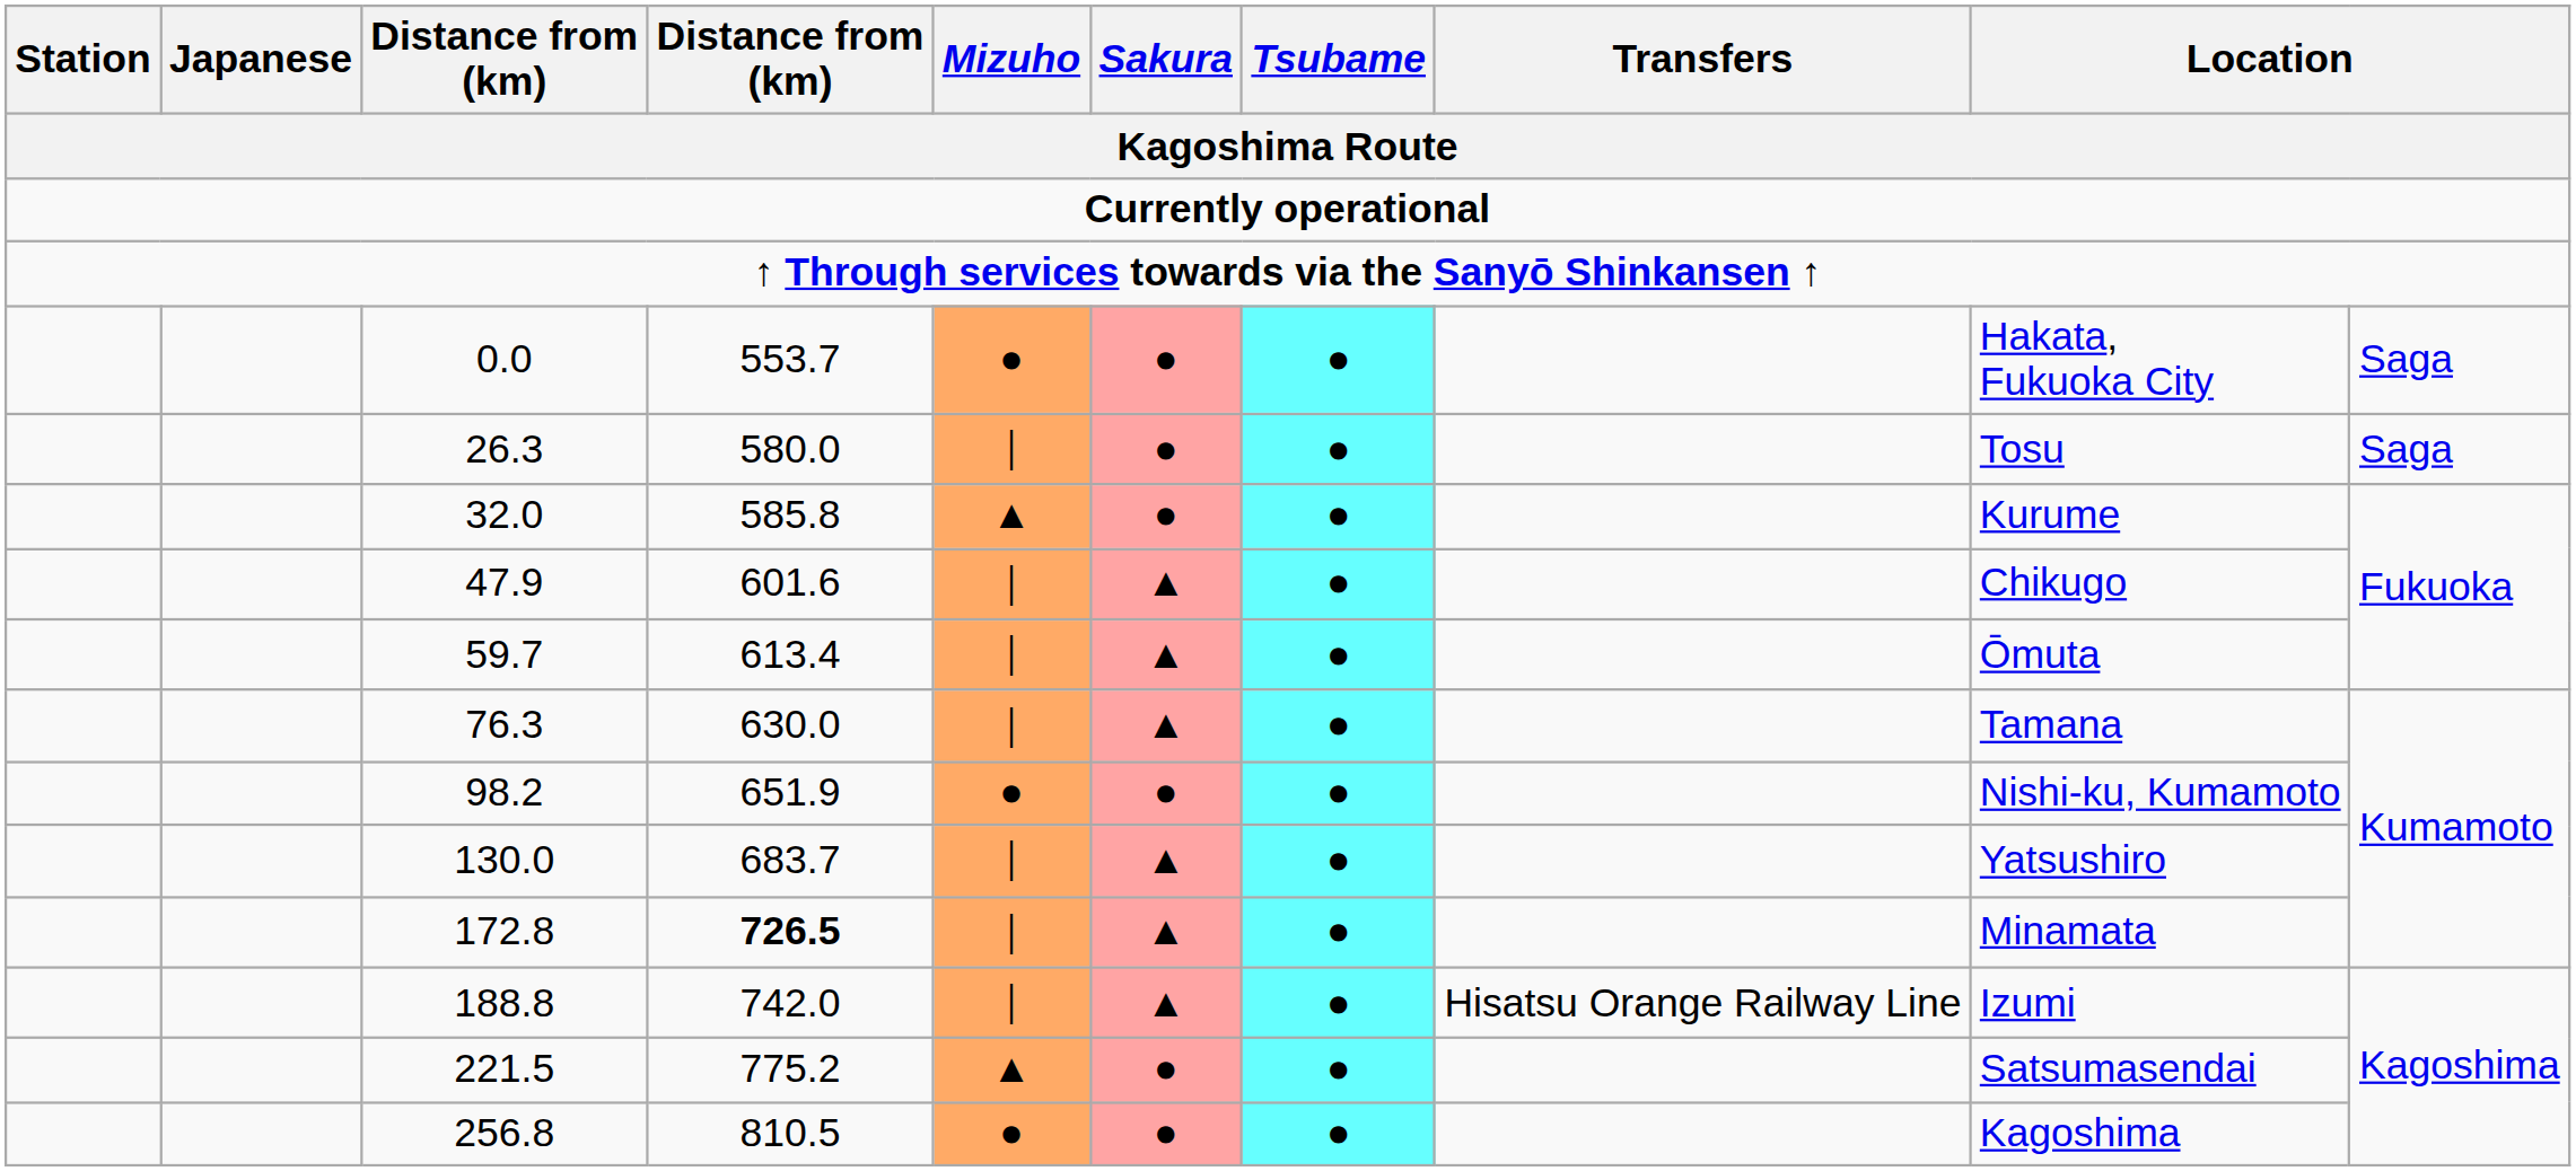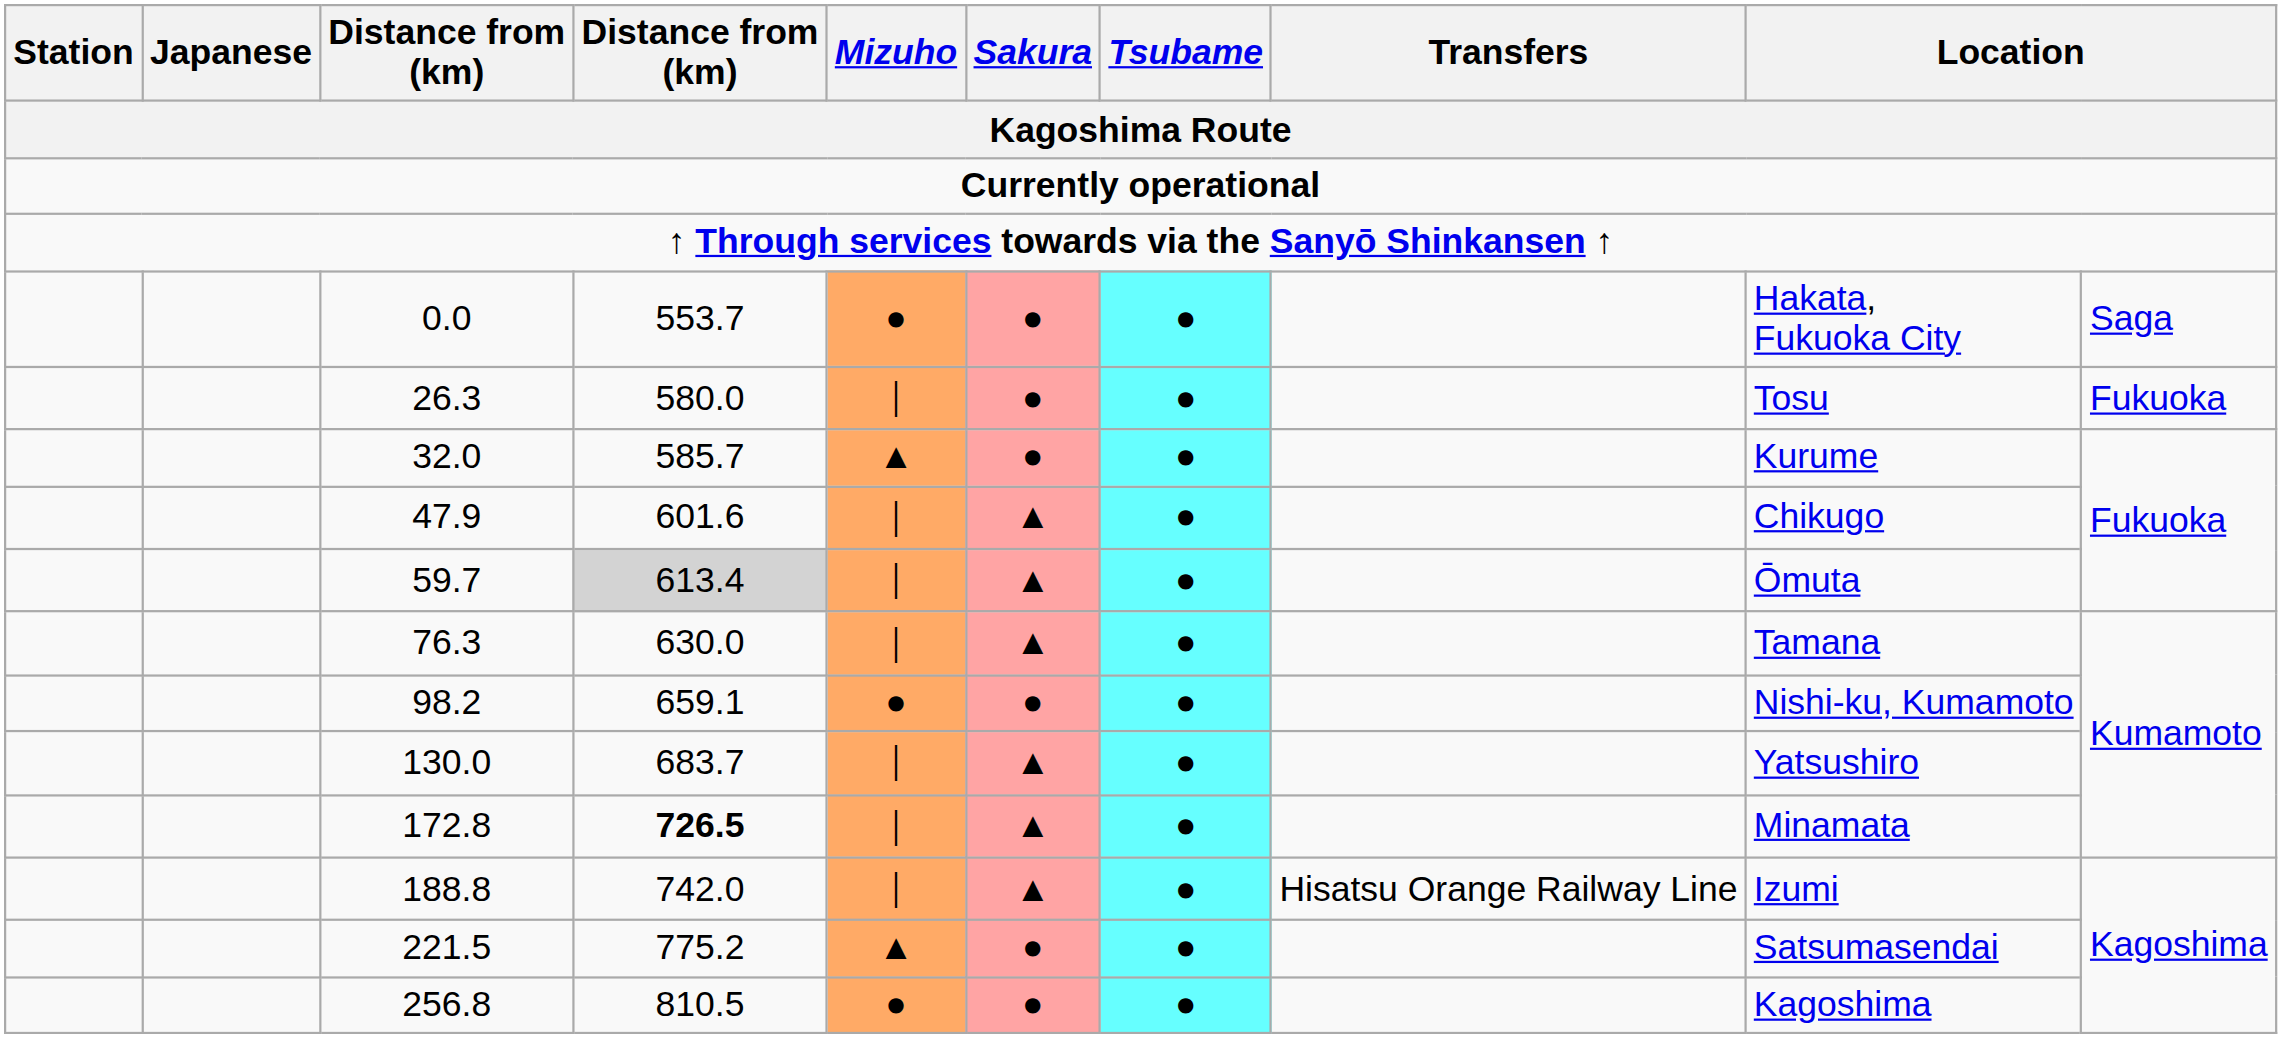 <table class="wikitable">
 <tr>
 <th>Station</th>
 <th>Japanese</th>
 <th>Distance from<br> (km)</th>
 <th>Distance from<br> (km)</th>
 <th><em><a href='#'>Mizuho</a></em></th>
 <th><em><a href='#'>Sakura</a></em></th>
 <th><em><a href='#'>Tsubame</a></em></th>
 <th>Transfers</th>
 <th colspan="2">Location</th>
 </tr>
 <tr>
 <th colspan="11">Kagoshima Route</th>
 </tr>
 <tr>
 <td colspan="11" style="text-align:center;"><strong>Currently operational</strong></td>
 </tr>
 <tr>
 <td colspan="11" align="center"><strong>↑ <a href='#'>Through services</a> towards  via the <a href='#'>Sanyō Shinkansen</a> ↑</strong></td>
 </tr>
 <tr>
 <td></td>
 <td></td>
 <td align="center">0.0</td>
 <td align="center">553.7</td>
 <td style="text-align:center;background-color:#ffaa66">●</td>
 <td style="text-align:center;background-color:#ffa4a4">●</td>
 <td style="text-align:center;background-color:#66ffff">●</td>
 <td></td>
 <td><a href='#'>Hakata</a>,<br><a href='#'>Fukuoka City</a></td>
 <td><a href='#'>Saga</a></td>
 </tr>
 <tr>
 <td></td>
 <td></td>
 <td align="center">26.3</td>
 <td align="center">580.0</td>
 <td style="text-align:center;background-color:#ffaa66">｜</td>
 <td style="text-align:center;background-color:#ffa4a4">●</td>
 <td style="text-align:center;background-color:#66ffff">●</td>
 <td></td>
 <td><a href='#'>Tosu</a></td>
-<td><a href='#'>Saga</a></td>
+<td><a href='#'>Fukuoka</a></td>
 </tr>
 <tr>
 <td></td>
 <td></td>
 <td align="center">32.0</td>
-<td align="center">585.8</td>
+<td align="center">585.7</td>
 <td style="text-align:center;background-color:#ffaa66">▲</td>
 <td style="text-align:center;background-color:#ffa4a4">●</td>
 <td style="text-align:center;background-color:#66ffff">●</td>
 <td></td>
 <td><a href='#'>Kurume</a></td>
 <td rowspan="3"><a href='#'>Fukuoka</a></td>
 </tr>
 <tr>
 <td></td>
 <td></td>
 <td align="center">47.9</td>
 <td align="center">601.6</td>
 <td style="text-align:center;background-color:#ffaa66">｜</td>
 <td style="text-align:center;background-color:#ffa4a4">▲</td>
 <td style="text-align:center;background-color:#66ffff">●</td>
 <td></td>
 <td><a href='#'>Chikugo</a></td>
 </tr>
 <tr>
 <td></td>
 <td></td>
 <td align="center">59.7</td>
-<td align="center">613.4</td>
+<td align="center" style="background: lightgrey;">613.4</td>
 <td style="text-align:center;background-color:#ffaa66">｜</td>
 <td style="text-align:center;background-color:#ffa4a4">▲</td>
 <td style="text-align:center;background-color:#66ffff">●</td>
 <td></td>
 <td><a href='#'>Ōmuta</a></td>
 </tr>
 <tr>
 <td></td>
 <td></td>
 <td align="center">76.3</td>
 <td align="center">630.0</td>
 <td style="text-align:center;background-color:#ffaa66">｜</td>
 <td style="text-align:center;background-color:#ffa4a4">▲</td>
 <td style="text-align:center;background-color:#66ffff">●</td>
 <td></td>
 <td><a href='#'>Tamana</a></td>
 <td rowspan="4"><a href='#'>Kumamoto</a></td>
 </tr>
 <tr>
 <td></td>
 <td></td>
 <td align="center">98.2</td>
-<td align="center">651.9</td>
+<td align="center">659.1</td>
 <td style="text-align:center;background-color:#ffaa66">●</td>
 <td style="text-align:center;background-color:#ffa4a4">●</td>
 <td style="text-align:center;background-color:#66ffff">●</td>
 <td></td>
 <td><a href='#'>Nishi-ku, Kumamoto</a></td>
 </tr>
 <tr>
 <td></td>
 <td></td>
 <td align="center">130.0</td>
 <td align="center">683.7</td>
 <td style="text-align:center;background-color:#ffaa66">｜</td>
 <td style="text-align:center;background-color:#ffa4a4">▲</td>
 <td style="text-align:center;background-color:#66ffff">●</td>
 <td></td>
 <td><a href='#'>Yatsushiro</a></td>
 </tr>
 <tr>
 <td></td>
 <td></td>
 <td align="center">172.8</td>
 <td align="center"><strong>726.5</strong></td>
 <td style="text-align:center;background-color:#ffaa66">｜</td>
 <td style="text-align:center;background-color:#ffa4a4">▲</td>
 <td style="text-align:center;background-color:#66ffff">●</td>
 <td></td>
 <td><a href='#'>Minamata</a></td>
 </tr>
 <tr>
 <td></td>
 <td></td>
 <td align="center">188.8</td>
 <td align="center">742.0</td>
 <td style="text-align:center;background-color:#ffaa66">｜</td>
 <td style="text-align:center;background-color:#ffa4a4">▲</td>
 <td style="text-align:center;background-color:#66ffff">●</td>
 <td>Hisatsu Orange Railway Line</td>
 <td><a href='#'>Izumi</a></td>
 <td rowspan="3"><a href='#'>Kagoshima</a></td>
 </tr>
 <tr>
 <td></td>
 <td></td>
 <td align="center">221.5</td>
 <td align="center">775.2</td>
 <td style="text-align:center;background-color:#ffaa66">▲</td>
 <td style="text-align:center;background-color:#ffa4a4">●</td>
 <td style="text-align:center;background-color:#66ffff">●</td>
 <td></td>
 <td><a href='#'>Satsumasendai</a></td>
 </tr>
 <tr>
 <td></td>
 <td></td>
 <td align="center">256.8</td>
 <td align="center">810.5</td>
 <td style="text-align:center;background-color:#ffaa66">●</td>
 <td style="text-align:center;background-color:#ffa4a4">●</td>
 <td style="text-align:center;background-color:#66ffff">●</td>
 <td></td>
 <td><a href='#'>Kagoshima</a></td>
 </tr>
 </table>
